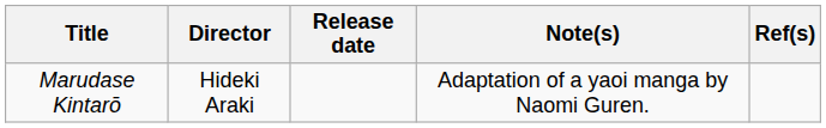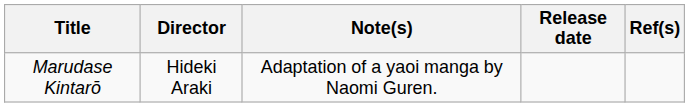 <table class="wikitable sortable" style="text-align:center; margin=auto; ">
 <tr>
 <th scope="col" width=20%>Title</th>
 <th scope="col" width=15%>Director</th>
+<th scope="col" class="unsortable">Note(s)</th>
 <th scope="col">Release date</th>
-<th scope="col" class="unsortable">Note(s)</th>
 <th scope="col" class="unsortable">Ref(s)</th>
 </tr>
 <tr>
 <td><em>Marudase Kintarō</em></td>
 <td>Hideki Araki</td>
+<td>Adaptation of a yaoi manga by Naomi Guren.</td>
 <td style="text-align:center"></td>
-<td>Adaptation of a yaoi manga by Naomi Guren.</td>
 <td style="text-align:center"></td>
 </tr>
 </table>
